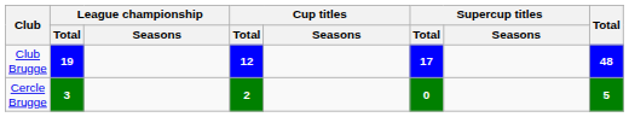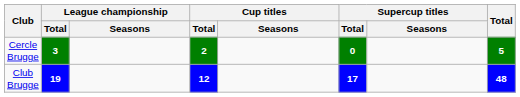 <table class="wikitable" style="text-align: center; font-size: 12px; width:100%;">
 <tr>
 <th rowspan=2 style="width:4%;">Club</th>
 <th colspan=2 style="width:25%;">League championship</th>
 <th colspan=2 style="width:25%;">Cup titles</th>
 <th colspan=2 style="width:25%;">Supercup titles</th>
 <th rowspan=2 style="width:3%;">Total</th>
 </tr>
 <tr>
 <th style="width:2%;">Total</th>
 <th style="width:23%;">Seasons</th>
 <th style="width:2%;">Total</th>
 <th style="width:23%;">Seasons</th>
 <th style="width:2%;">Total</th>
 <th style="width:23%;">Seasons</th>
 </tr>
 <tr>
+<td><a href='#'>Cercle Brugge</a></td>
+<td style="background-color:green;color:white;"><strong>3</strong></td>
+<td></td>
+<td style="background-color:green;color:white;"><strong>2</strong></td>
+<td></td>
+<td style="background-color:green;color:white;"><strong>0</strong></td>
+<td></td>
+<td style="background-color:green;color:white;"><strong>5</strong></td>
+</tr>
+<tr>
 <td><a href='#'>Club Brugge</a></td>
 <td style="background-color:blue;color:white;"><strong>19</strong></td>
 <td></td>
 <td style="background-color:blue;color:white;"><strong>12</strong></td>
 <td> </td>
 <td style="background-color:blue;color:white;"><strong>17</strong></td>
 <td> </td>
 <td style="background-color:blue;color:white;"><strong>48</strong></td>
 </tr>
-<tr>
-<td><a href='#'>Cercle Brugge</a></td>
-<td style="background-color:green;color:white;"><strong>3</strong></td>
-<td></td>
-<td style="background-color:green;color:white;"><strong>2</strong></td>
-<td></td>
-<td style="background-color:green;color:white;"><strong>0</strong></td>
-<td></td>
-<td style="background-color:green;color:white;"><strong>5</strong></td>
-</tr>
 </table>
